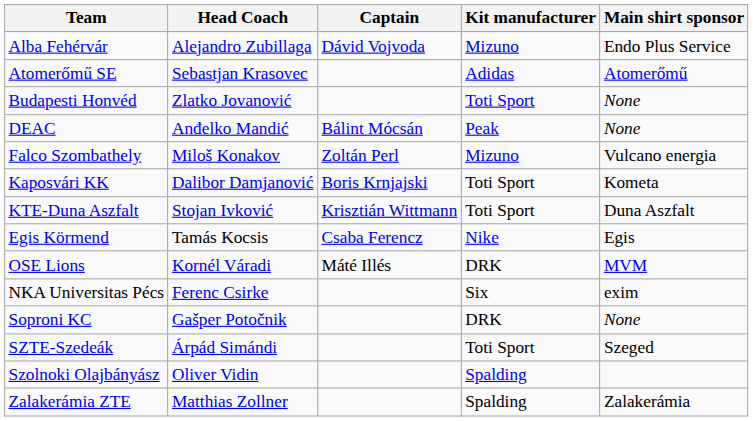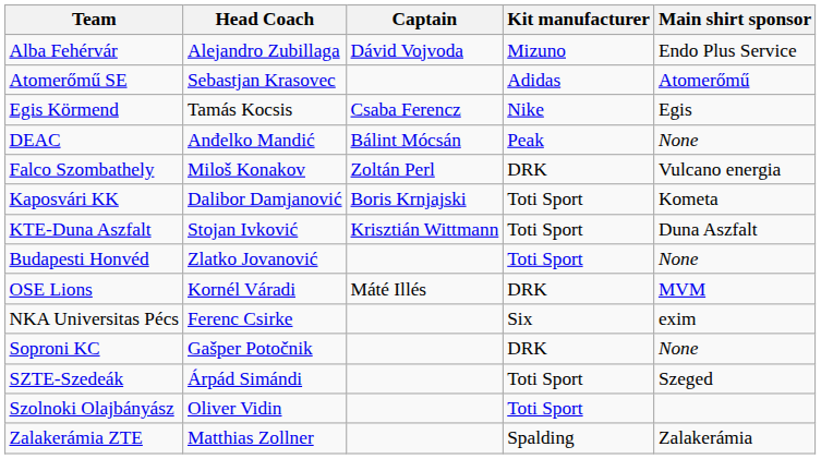 <table class="wikitable sortable" style="text-align: left;">
 <tr>
 <th>Team</th>
 <th>Head Coach</th>
 <th>Captain</th>
 <th>Kit manufacturer</th>
 <th>Main shirt sponsor</th>
 </tr>
 <tr>
 <td><a href='#'>Alba Fehérvár</a></td>
 <td> <a href='#'>Alejandro Zubillaga</a></td>
 <td> <a href='#'>Dávid Vojvoda</a></td>
 <td><a href='#'>Mizuno</a></td>
 <td>Endo Plus Service</td>
 </tr>
 <tr>
 <td><a href='#'>Atomerőmű SE</a></td>
 <td> <a href='#'>Sebastjan Krasovec</a></td>
 <td></td>
 <td><a href='#'>Adidas</a></td>
 <td><a href='#'>Atomerőmű</a></td>
 </tr>
 <tr>
-<td><a href='#'>Budapesti Honvéd</a></td>
-<td> <a href='#'>Zlatko Jovanović</a></td>
-<td></td>
-<td><a href='#'>Toti Sport</a></td>
-<td><em>None</em></td>
+<td><a href='#'>Egis Körmend</a></td>
+<td> Tamás Kocsis</td>
+<td> <a href='#'>Csaba Ferencz</a></td>
+<td><a href='#'>Nike</a></td>
+<td>Egis</td>
 </tr>
 <tr>
 <td><a href='#'>DEAC</a></td>
 <td> <a href='#'>Anđelko Mandić</a></td>
 <td> <a href='#'>Bálint Mócsán</a></td>
 <td><a href='#'>Peak</a></td>
 <td><em>None</em></td>
 </tr>
 <tr>
 <td><a href='#'>Falco Szombathely</a></td>
 <td> <a href='#'>Miloš Konakov</a></td>
 <td> <a href='#'>Zoltán Perl</a></td>
-<td><a href='#'>Mizuno</a></td>
+<td>DRK</td>
 <td>Vulcano energia</td>
 </tr>
 <tr>
 <td><a href='#'>Kaposvári KK</a></td>
 <td> <a href='#'>Dalibor Damjanović</a></td>
 <td> <a href='#'>Boris Krnjajski</a></td>
 <td>Toti Sport</td>
 <td>Kometa</td>
 </tr>
 <tr>
 <td><a href='#'>KTE-Duna Aszfalt</a></td>
 <td>  <a href='#'>Stojan Ivković</a></td>
 <td> <a href='#'>Krisztián Wittmann</a></td>
 <td>Toti Sport</td>
 <td>Duna Aszfalt</td>
 </tr>
 <tr>
-<td><a href='#'>Egis Körmend</a></td>
-<td> Tamás Kocsis</td>
-<td> <a href='#'>Csaba Ferencz</a></td>
-<td><a href='#'>Nike</a></td>
-<td>Egis</td>
+<td><a href='#'>Budapesti Honvéd</a></td>
+<td> <a href='#'>Zlatko Jovanović</a></td>
+<td></td>
+<td><a href='#'>Toti Sport</a></td>
+<td><em>None</em></td>
 </tr>
 <tr>
 <td><a href='#'>OSE Lions</a></td>
 <td> <a href='#'>Kornél Váradi</a></td>
 <td> Máté Illés</td>
 <td>DRK</td>
 <td><a href='#'>MVM</a></td>
 </tr>
 <tr>
 <td>NKA Universitas Pécs</td>
 <td> <a href='#'>Ferenc Csirke</a></td>
 <td></td>
 <td>Six</td>
 <td>exim</td>
 </tr>
 <tr>
 <td><a href='#'>Soproni KC</a></td>
 <td> <a href='#'>Gašper Potočnik</a></td>
 <td></td>
 <td>DRK</td>
 <td><em>None</em></td>
 </tr>
 <tr>
 <td><a href='#'>SZTE-Szedeák</a></td>
 <td> <a href='#'>Árpád Simándi</a></td>
 <td></td>
 <td>Toti Sport</td>
 <td>Szeged</td>
 </tr>
 <tr>
 <td><a href='#'>Szolnoki Olajbányász</a></td>
 <td> <a href='#'>Oliver Vidin</a></td>
 <td></td>
-<td><a href='#'>Spalding</a></td>
+<td><a href='#'>Toti Sport</a></td>
 <td></td>
 </tr>
 <tr>
 <td><a href='#'>Zalakerámia ZTE</a></td>
 <td> <a href='#'>Matthias Zollner</a></td>
 <td></td>
 <td>Spalding</td>
 <td>Zalakerámia</td>
 </tr>
 </table>
